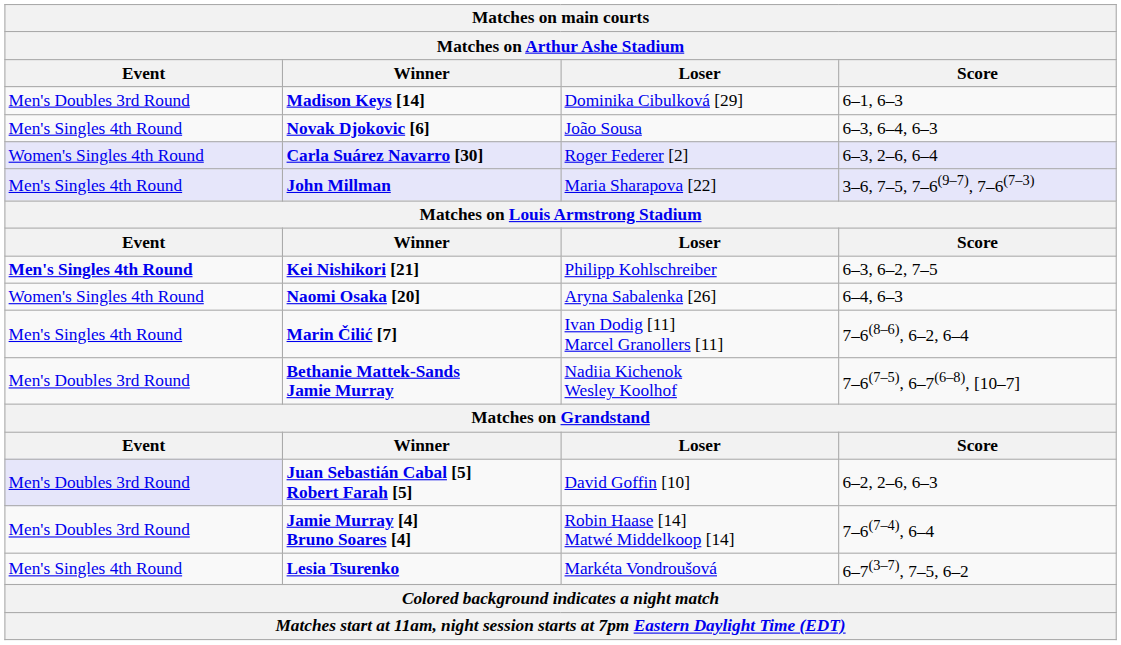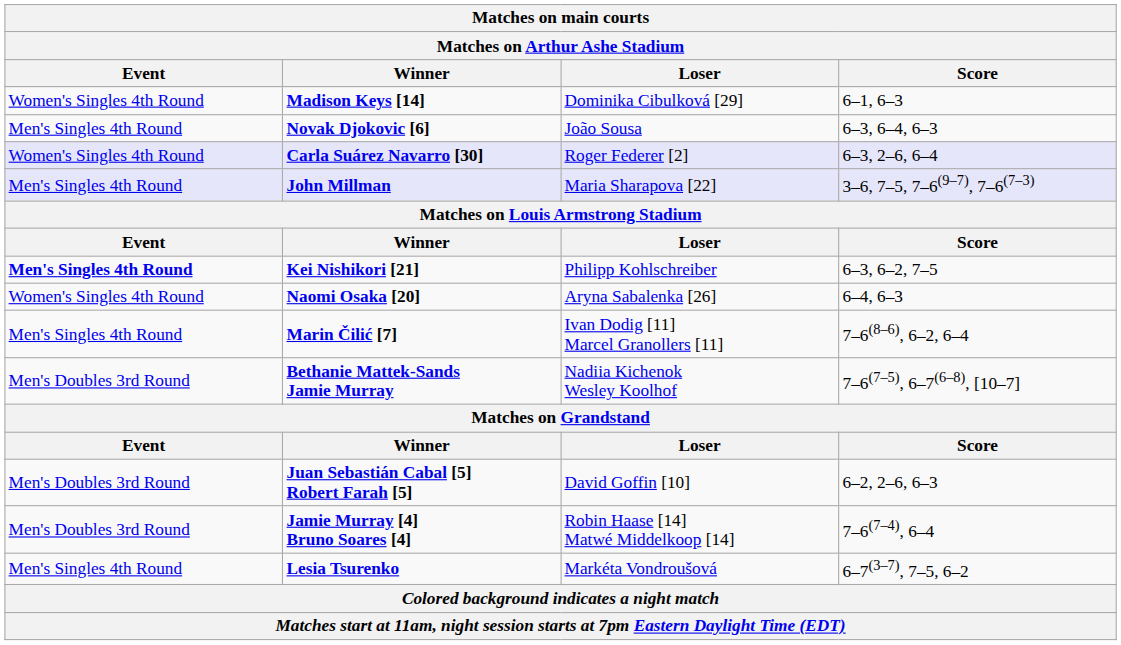 <table class="wikitable" style="margin:auto;">
 <tr>
 <th colspan="4" style="white-space:nowrap;">Matches on main courts</th>
 </tr>
 <tr>
 <th colspan="4"><strong>Matches on <a href='#'>Arthur Ashe Stadium</a></strong></th>
 </tr>
 <tr>
 <th width=250>Event</th>
 <th width=250>Winner</th>
 <th width=250>Loser</th>
 <th width=250>Score</th>
 </tr>
 <tr>
-<td><a href='#'>Men's Doubles 3rd Round</a></td>
+<td><a href='#'>Women's Singles 4th Round</a></td>
 <td> <strong><a href='#'>Madison Keys</a> [14]</strong></td>
 <td> <a href='#'>Dominika Cibulková</a> [29]</td>
 <td>6–1, 6–3</td>
 </tr>
 <tr>
 <td><a href='#'>Men's Singles 4th Round</a></td>
 <td> <strong><a href='#'>Novak Djokovic</a> [6]</strong></td>
 <td> <a href='#'>João Sousa</a></td>
 <td>6–3, 6–4, 6–3</td>
 </tr>
 <tr bgcolor="lavender">
 <td><a href='#'>Women's Singles 4th Round</a></td>
 <td> <strong><a href='#'>Carla Suárez Navarro</a> [30]</strong></td>
 <td> <a href='#'>Roger Federer</a> [2]</td>
 <td>6–3, 2–6, 6–4</td>
 </tr>
 <tr bgcolor="lavender">
 <td><a href='#'>Men's Singles 4th Round</a></td>
 <td> <strong><a href='#'>John Millman</a></strong></td>
 <td> <a href='#'>Maria Sharapova</a> [22]</td>
 <td>3–6, 7–5, 7–6<sup>(9–7)</sup>, 7–6<sup>(7–3)</sup></td>
 </tr>
 <tr>
 <th colspan="4"><strong>Matches on <a href='#'>Louis Armstrong Stadium</a></strong></th>
 </tr>
 <tr>
 <th width=250>Event</th>
 <th width=250>Winner</th>
 <th width=250>Loser</th>
 <th width=250>Score</th>
 </tr>
 <tr>
 <td><strong><a href='#'>Men's Singles 4th Round</a></strong></td>
 <td> <strong><a href='#'>Kei Nishikori</a> [21]</strong></td>
 <td> <a href='#'>Philipp Kohlschreiber</a></td>
 <td>6–3, 6–2, 7–5</td>
 </tr>
 <tr>
 <td><a href='#'>Women's Singles 4th Round</a></td>
 <td> <strong><a href='#'>Naomi Osaka</a> [20]</strong></td>
 <td> <a href='#'>Aryna Sabalenka</a> [26]</td>
 <td>6–4, 6–3</td>
 </tr>
 <tr>
 <td><a href='#'>Men's Singles 4th Round</a></td>
 <td> <strong><a href='#'>Marin Čilić</a> [7]</strong></td>
 <td> <a href='#'>Ivan Dodig</a> [11] <br>  <a href='#'>Marcel Granollers</a> [11]</td>
 <td>7–6<sup>(8–6)</sup>, 6–2, 6–4</td>
 </tr>
 <tr>
 <td><a href='#'>Men's Doubles 3rd Round</a></td>
 <td> <strong><a href='#'>Bethanie Mattek-Sands</a></strong><br> <strong><a href='#'>Jamie Murray</a></strong></td>
 <td> <a href='#'>Nadiia Kichenok</a><br> <a href='#'>Wesley Koolhof</a></td>
 <td>7–6<sup>(7–5)</sup>, 6–7<sup>(6–8)</sup>, [10–7]</td>
 </tr>
 <tr>
 <th colspan="4"><strong>Matches on <a href='#'>Grandstand</a></strong></th>
 </tr>
 <tr>
 <th width=250>Event</th>
 <th width=250>Winner</th>
 <th width=250>Loser</th>
 <th width=250>Score</th>
 </tr>
 <tr>
-<td style="background: lavender;"><a href='#'>Men's Doubles 3rd Round</a></td>
+<td><a href='#'>Men's Doubles 3rd Round</a></td>
 <td> <strong><a href='#'>Juan Sebastián Cabal</a> [5]</strong> <br>  <strong><a href='#'>Robert Farah</a> [5]</strong></td>
 <td> <a href='#'>David Goffin</a> [10]</td>
 <td>6–2, 2–6, 6–3</td>
 </tr>
 <tr>
 <td><a href='#'>Men's Doubles 3rd Round</a></td>
 <td> <strong><a href='#'>Jamie Murray</a> [4] <br>  <a href='#'>Bruno Soares</a> [4]</strong></td>
 <td> <a href='#'>Robin Haase</a> [14] <br>  <a href='#'>Matwé Middelkoop</a> [14]</td>
 <td>7–6<sup>(7–4)</sup>, 6–4</td>
 </tr>
 <tr>
 <td><a href='#'>Men's Singles 4th Round</a></td>
 <td> <strong><a href='#'>Lesia Tsurenko</a></strong></td>
 <td> <a href='#'>Markéta Vondroušová</a></td>
 <td>6–7<sup>(3–7)</sup>, 7–5, 6–2</td>
 </tr>
 <tr>
 <th colspan=4><em>Colored background indicates a night match</em></th>
 </tr>
 <tr>
 <th colspan=4><em>Matches start at 11am, night session starts at 7pm <a href='#'>Eastern Daylight Time (EDT)</a></em></th>
 </tr>
 </table>
